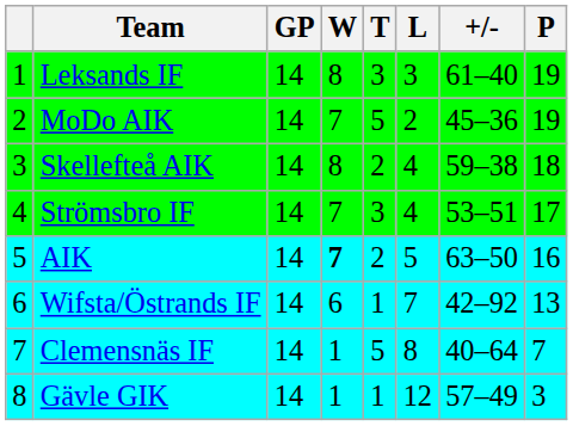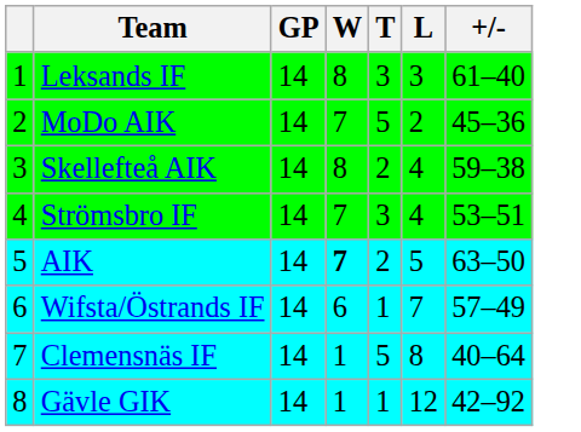 <table class="wikitable">
 <tr>
 <th></th>
 <th>Team</th>
 <th>GP</th>
 <th>W</th>
 <th>T</th>
 <th>L</th>
 <th>+/-</th>
-<th>P</th>
 </tr>
 <tr style="background:#00FF00">
 <td>1</td>
 <td><a href='#'>Leksands IF</a></td>
 <td>14</td>
 <td>8</td>
 <td>3</td>
 <td>3</td>
 <td>61–40</td>
-<td>19</td>
 </tr>
 <tr style="background:#00FF00">
 <td>2</td>
 <td><a href='#'>MoDo AIK</a></td>
 <td>14</td>
 <td>7</td>
 <td>5</td>
 <td>2</td>
 <td>45–36</td>
-<td>19</td>
 </tr>
 <tr style="background:#00FF00">
 <td>3</td>
 <td><a href='#'>Skellefteå AIK</a></td>
 <td>14</td>
 <td>8</td>
 <td>2</td>
 <td>4</td>
 <td>59–38</td>
-<td>18</td>
 </tr>
 <tr style="background:#00FF00">
 <td>4</td>
 <td><a href='#'>Strömsbro IF</a></td>
 <td>14</td>
 <td>7</td>
 <td>3</td>
 <td>4</td>
 <td>53–51</td>
-<td>17</td>
 </tr>
 <tr style="background:#00FFFF">
 <td>5</td>
 <td><a href='#'>AIK</a></td>
 <td>14</td>
 <td><strong>7</strong></td>
 <td>2</td>
 <td>5</td>
 <td>63–50</td>
-<td>16</td>
 </tr>
 <tr style="background:#00FFFF">
 <td>6</td>
 <td><a href='#'>Wifsta/Östrands IF</a></td>
 <td>14</td>
 <td>6</td>
 <td>1</td>
 <td>7</td>
-<td>42–92</td>
-<td>13</td>
+<td>57–49</td>
 </tr>
 <tr style="background:#00FFFF">
 <td>7</td>
 <td><a href='#'>Clemensnäs IF</a></td>
 <td>14</td>
 <td>1</td>
 <td>5</td>
 <td>8</td>
 <td>40–64</td>
-<td>7</td>
 </tr>
 <tr style="background:#00FFFF">
 <td>8</td>
 <td><a href='#'>Gävle GIK</a></td>
 <td>14</td>
 <td>1</td>
 <td>1</td>
 <td>12</td>
-<td>57–49</td>
-<td>3</td>
+<td>42–92</td>
 </tr>
 </table>
